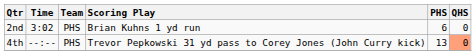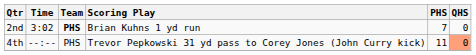 <table class="wikitable">
 <tr>
 <th style="text-align: center;">Qtr</th>
 <th style="text-align: center;">Time</th>
 <th style="text-align: center;">Team</th>
 <th style="text-align: left;">Scoring Play</th>
 <th style="text-align: right;">PHS</th>
 <th style="text-align: right;">QHS</th>
 </tr>
 <tr>
 <td style="text-align: center;">2nd</td>
 <td style="text-align: center;">3:02</td>
-<td style="text-align: center;">PHS</td>
+<td style="text-align: center;"><strong>PHS</strong></td>
 <td style="text-align: left;">Brian Kuhns 1 yd run</td>
-<td style="text-align: right;">6</td>
+<td style="text-align: right;">7</td>
 <td style="text-align: right;">0</td>
 </tr>
 <tr>
 <td style="text-align: center;">4th</td>
 <td style="text-align: center;">--:--</td>
 <td style="text-align: center;">PHS</td>
 <td style="text-align: left;">Trevor Pepkowski 31 yd pass to Corey Jones (John Curry kick)</td>
-<td style="text-align: right;">13</td>
+<td style="text-align: right;">11</td>
 <td style="background: lightsalmon; text-align: right;">0</td>
 </tr>
 <tr>
 </tr>
 </table>
